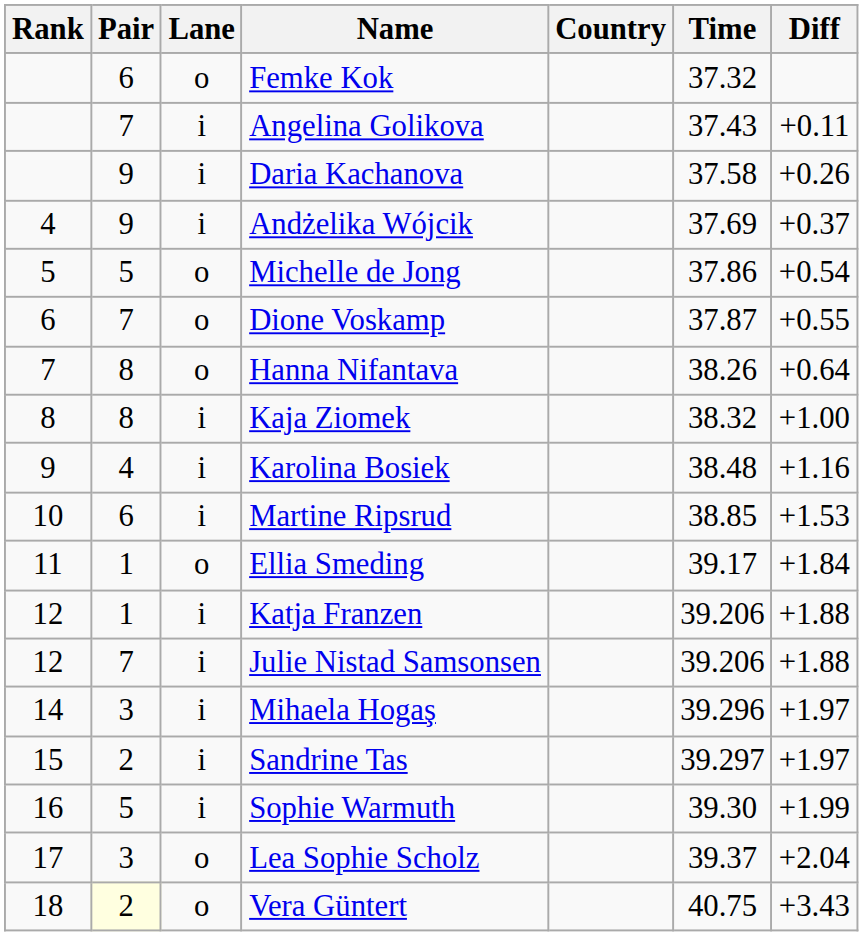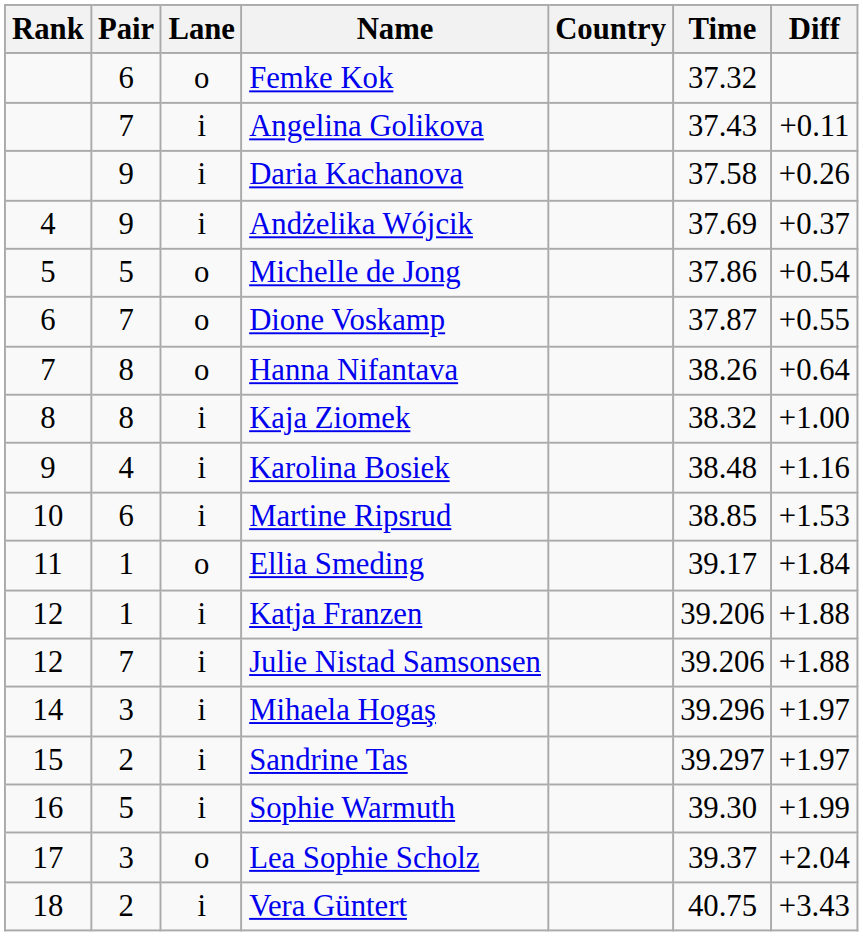 <table class="wikitable sortable" style="text-align:center">
 <tr>
 <th>Rank</th>
 <th>Pair</th>
 <th>Lane</th>
 <th>Name</th>
 <th>Country</th>
 <th>Time</th>
 <th>Diff</th>
 </tr>
 <tr>
 <td></td>
 <td>6</td>
 <td>o</td>
 <td align=left><a href='#'>Femke Kok</a></td>
 <td align=left></td>
 <td>37.32</td>
 <td></td>
 </tr>
 <tr>
 <td></td>
 <td>7</td>
 <td>i</td>
 <td align=left><a href='#'>Angelina Golikova</a></td>
 <td align=left></td>
 <td>37.43</td>
 <td>+0.11</td>
 </tr>
 <tr>
 <td></td>
 <td>9</td>
 <td>i</td>
 <td align=left><a href='#'>Daria Kachanova</a></td>
 <td align=left></td>
 <td>37.58</td>
 <td>+0.26</td>
 </tr>
 <tr>
 <td>4</td>
 <td>9</td>
 <td>i</td>
 <td align=left><a href='#'>Andżelika Wójcik</a></td>
 <td align=left></td>
 <td>37.69</td>
 <td>+0.37</td>
 </tr>
 <tr>
 <td>5</td>
 <td>5</td>
 <td>o</td>
 <td align=left><a href='#'>Michelle de Jong</a></td>
 <td align=left></td>
 <td>37.86</td>
 <td>+0.54</td>
 </tr>
 <tr>
 <td>6</td>
 <td>7</td>
 <td>o</td>
 <td align=left><a href='#'>Dione Voskamp</a></td>
 <td align=left></td>
 <td>37.87</td>
 <td>+0.55</td>
 </tr>
 <tr>
 <td>7</td>
 <td>8</td>
 <td>o</td>
 <td align=left><a href='#'>Hanna Nifantava</a></td>
 <td align=left></td>
 <td>38.26</td>
 <td>+0.64</td>
 </tr>
 <tr>
 <td>8</td>
 <td>8</td>
 <td>i</td>
 <td align=left><a href='#'>Kaja Ziomek</a></td>
 <td align=left></td>
 <td>38.32</td>
 <td>+1.00</td>
 </tr>
 <tr>
 <td>9</td>
 <td>4</td>
 <td>i</td>
 <td align=left><a href='#'>Karolina Bosiek</a></td>
 <td align=left></td>
 <td>38.48</td>
 <td>+1.16</td>
 </tr>
 <tr>
 <td>10</td>
 <td>6</td>
 <td>i</td>
 <td align=left><a href='#'>Martine Ripsrud</a></td>
 <td align=left></td>
 <td>38.85</td>
 <td>+1.53</td>
 </tr>
 <tr>
 <td>11</td>
 <td>1</td>
 <td>o</td>
 <td align=left><a href='#'>Ellia Smeding</a></td>
 <td align=left></td>
 <td>39.17</td>
 <td>+1.84</td>
 </tr>
 <tr>
 <td>12</td>
 <td>1</td>
 <td>i</td>
 <td align=left><a href='#'>Katja Franzen</a></td>
 <td align=left></td>
 <td>39.206</td>
 <td>+1.88</td>
 </tr>
 <tr>
 <td>12</td>
 <td>7</td>
 <td>i</td>
 <td align=left><a href='#'>Julie Nistad Samsonsen</a></td>
 <td align=left></td>
 <td>39.206</td>
 <td>+1.88</td>
 </tr>
 <tr>
 <td>14</td>
 <td>3</td>
 <td>i</td>
 <td align=left><a href='#'>Mihaela Hogaş</a></td>
 <td align=left></td>
 <td>39.296</td>
 <td>+1.97</td>
 </tr>
 <tr>
 <td>15</td>
 <td>2</td>
 <td>i</td>
 <td align=left><a href='#'>Sandrine Tas</a></td>
 <td align=left></td>
 <td>39.297</td>
 <td>+1.97</td>
 </tr>
 <tr>
 <td>16</td>
 <td>5</td>
 <td>i</td>
 <td align=left><a href='#'>Sophie Warmuth</a></td>
 <td align=left></td>
 <td>39.30</td>
 <td>+1.99</td>
 </tr>
 <tr>
 <td>17</td>
 <td>3</td>
 <td>o</td>
 <td align=left><a href='#'>Lea Sophie Scholz</a></td>
 <td align=left></td>
 <td>39.37</td>
 <td>+2.04</td>
 </tr>
 <tr>
 <td>18</td>
-<td style="background: lightyellow;">2</td>
-<td>o</td>
+<td>2</td>
+<td>i</td>
 <td align=left><a href='#'>Vera Güntert</a></td>
 <td align=left></td>
 <td>40.75</td>
 <td>+3.43</td>
 </tr>
 </table>
